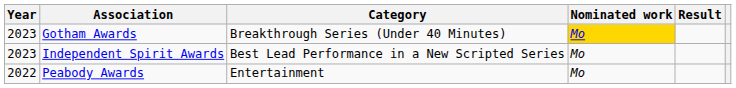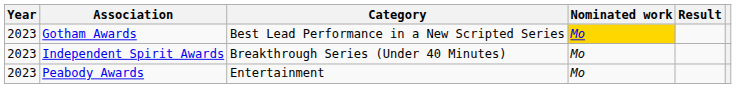 <table class="wikitable">
 <tr>
 <th>Year</th>
 <th>Association</th>
 <th>Category</th>
 <th>Nominated work</th>
 <th>Result</th>
 <th></th>
 </tr>
 <tr>
 <td>2023</td>
 <td><a href='#'>Gotham Awards</a></td>
-<td>Breakthrough Series (Under 40 Minutes)</td>
+<td>Best Lead Performance in a New Scripted Series</td>
 <td style="background: gold;"><em><a href='#'>Mo</a></em></td>
 <td></td>
 <th style="text-align:center;"></th>
 </tr>
 <tr>
 <td>2023</td>
 <td><a href='#'>Independent Spirit Awards</a></td>
-<td>Best Lead Performance in a New Scripted Series</td>
+<td>Breakthrough Series (Under 40 Minutes)</td>
 <td><em>Mo</em></td>
 <td></td>
 <th style="text-align:center;"></th>
 </tr>
 <tr>
-<td>2022</td>
+<td>2023</td>
 <td><a href='#'>Peabody Awards</a></td>
 <td>Entertainment</td>
 <td><em>Mo</em></td>
 <td></td>
 <th style="text-align:center;"></th>
 </tr>
 </table>
